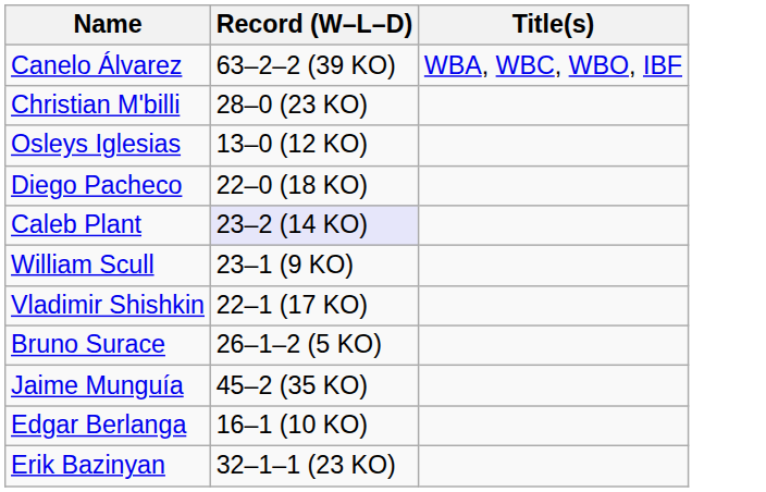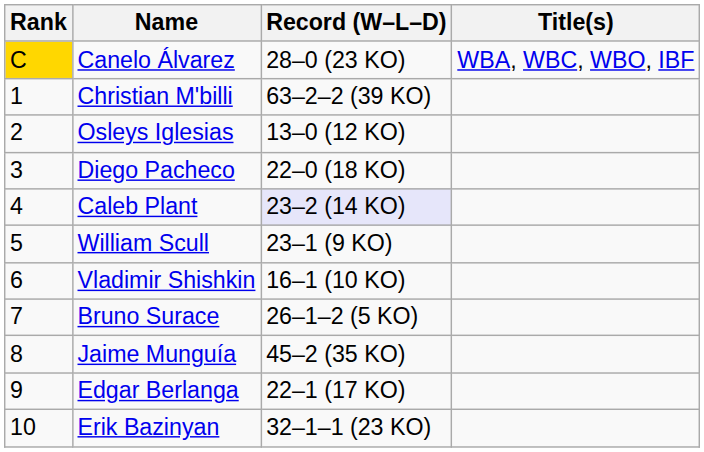 <table class="wikitable">
 <tr>
+<th>Rank</th>
 <th>Name</th>
 <th>Record (W–L–D)</th>
 <th>Title(s)</th>
 </tr>
 <tr>
+<td bgcolor=gold>C</td>
 <td><a href='#'>Canelo Álvarez</a></td>
-<td>63–2–2 (39 KO)</td>
+<td>28–0 (23 KO)</td>
 <td><a href='#'>WBA</a>, <a href='#'>WBC</a>, <a href='#'>WBO</a>, <a href='#'>IBF</a></td>
 </tr>
 <tr>
+<td>1</td>
 <td><a href='#'>Christian M'billi</a></td>
-<td>28–0 (23 KO)</td>
+<td>63–2–2 (39 KO)</td>
 <td></td>
 </tr>
 <tr>
+<td>2</td>
 <td><a href='#'>Osleys Iglesias</a></td>
 <td>13–0 (12 KO)</td>
 <td></td>
 </tr>
 <tr>
+<td>3</td>
 <td><a href='#'>Diego Pacheco</a></td>
 <td>22–0 (18 KO)</td>
 <td></td>
 </tr>
 <tr>
+<td>4</td>
 <td><a href='#'>Caleb Plant</a></td>
 <td style="background: lavender;">23–2 (14 KO)</td>
 <td></td>
 </tr>
 <tr>
+<td>5</td>
 <td><a href='#'>William Scull</a></td>
 <td>23–1 (9 KO)</td>
 <td></td>
 </tr>
 <tr>
+<td>6</td>
 <td><a href='#'>Vladimir Shishkin</a></td>
-<td>22–1 (17 KO)</td>
+<td>16–1 (10 KO)</td>
 <td></td>
 </tr>
 <tr>
+<td>7</td>
 <td><a href='#'>Bruno Surace</a></td>
 <td>26–1–2 (5 KO)</td>
 <td></td>
 </tr>
 <tr>
+<td>8</td>
 <td><a href='#'>Jaime Munguía</a></td>
 <td>45–2 (35 KO)</td>
 <td></td>
 </tr>
 <tr>
+<td>9</td>
 <td><a href='#'>Edgar Berlanga</a></td>
-<td>16–1 (10 KO)</td>
+<td>22–1 (17 KO)</td>
 <td></td>
 </tr>
 <tr>
+<td>10</td>
 <td><a href='#'>Erik Bazinyan</a></td>
 <td>32–1–1 (23 KO)</td>
 <td></td>
 </tr>
 </table>
